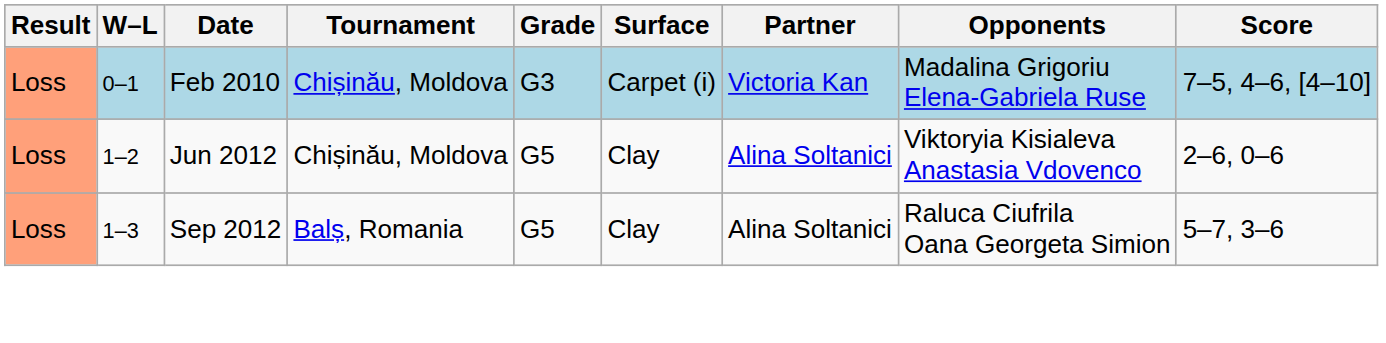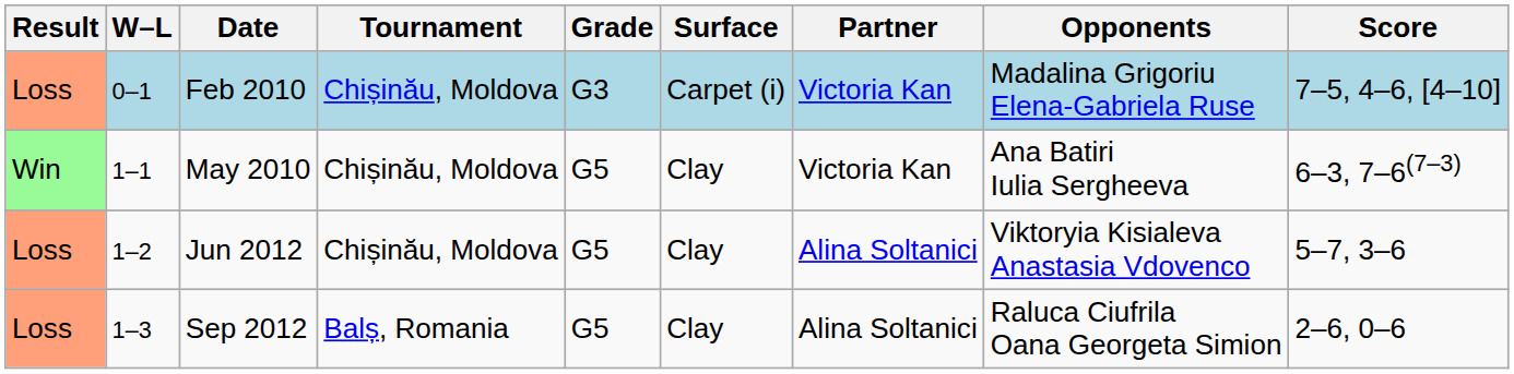 <table class="sortable wikitable" style=font-size:97%>
 <tr>
 <th>Result</th>
 <th class="unsortable">W–L</th>
 <th>Date</th>
 <th>Tournament</th>
 <th>Grade</th>
 <th>Surface</th>
 <th>Partner</th>
 <th>Opponents</th>
 <th>Score</th>
 </tr>
 <tr bgcolor="lightblue">
 <td style="background:#ffa07a;">Loss</td>
 <td><small>0–1</small></td>
 <td>Feb 2010</td>
 <td><a href='#'>Chișinău</a>, Moldova</td>
 <td>G3</td>
 <td>Carpet (i)</td>
 <td> <a href='#'>Victoria Kan</a></td>
 <td> Madalina Grigoriu <br>  <a href='#'>Elena-Gabriela Ruse</a></td>
 <td>7–5, 4–6, [4–10]</td>
 </tr>
 <tr>
+<td style="background:#98fb98;">Win</td>
+<td><small>1–1</small></td>
+<td>May 2010</td>
+<td>Chișinău, Moldova</td>
+<td>G5</td>
+<td>Clay</td>
+<td> Victoria Kan</td>
+<td> Ana Batiri <br>  Iulia Sergheeva</td>
+<td>6–3, 7–6<sup>(7–3)</sup></td>
+</tr>
+<tr>
 <td style="background:#ffa07a;">Loss</td>
 <td><small>1–2</small></td>
 <td>Jun 2012</td>
 <td>Chișinău, Moldova</td>
 <td>G5</td>
 <td>Clay</td>
 <td> <a href='#'>Alina Soltanici</a></td>
 <td> Viktoryia Kisialeva <br>  <a href='#'>Anastasia Vdovenco</a></td>
-<td>2–6, 0–6</td>
+<td>5–7, 3–6</td>
 </tr>
 <tr>
 <td style="background:#ffa07a;">Loss</td>
 <td><small>1–3</small></td>
 <td>Sep 2012</td>
 <td><a href='#'>Balș</a>, Romania</td>
 <td>G5</td>
 <td>Clay</td>
 <td> Alina Soltanici</td>
 <td> Raluca Ciufrila <br>  Oana Georgeta Simion</td>
-<td>5–7, 3–6</td>
+<td>2–6, 0–6</td>
 </tr>
 </table>
